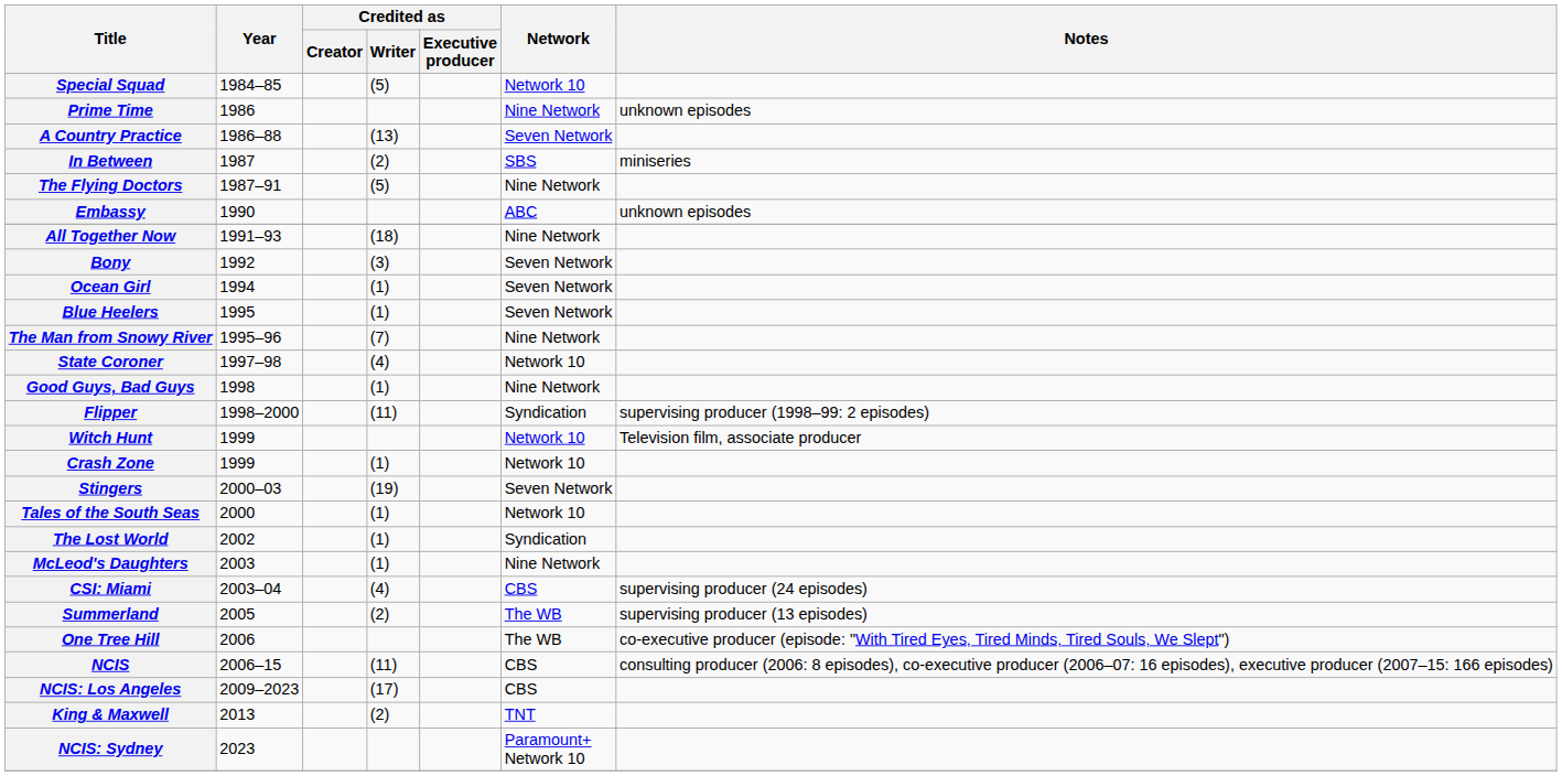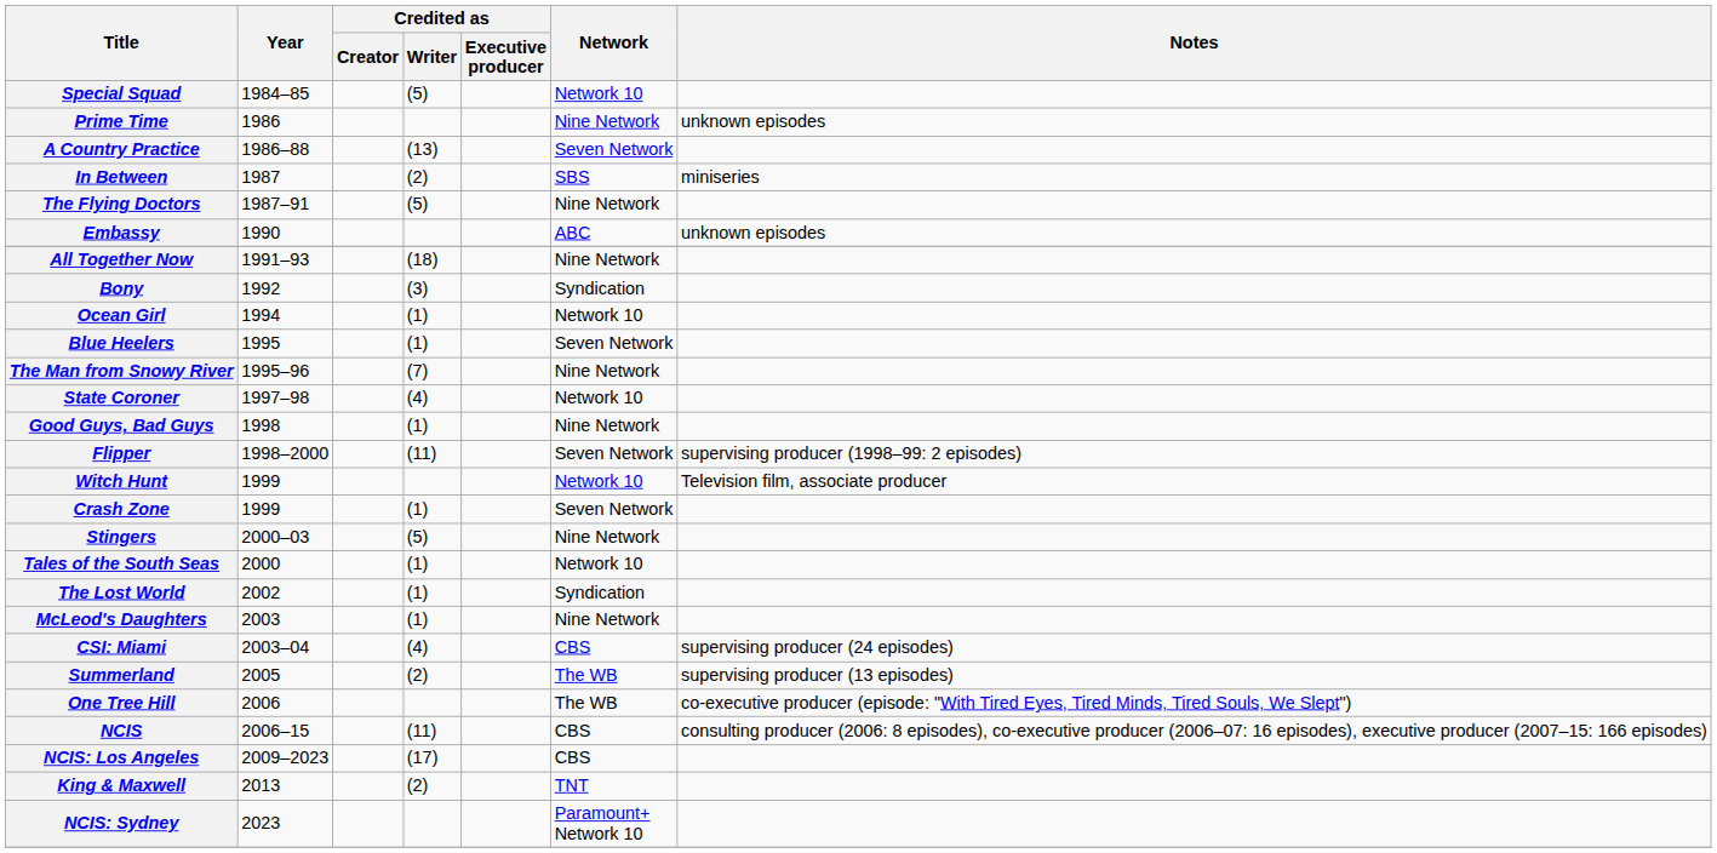 <table class="wikitable plainrowheaders sortable">
 <tr>
 <th rowspan="2" scope="col">Title</th>
 <th rowspan="2" scope="col">Year</th>
 <th colspan="3" scope="col">Credited as</th>
 <th rowspan="2" scope="col">Network</th>
 <th rowspan="2" scope="col" class="unsortable">Notes</th>
 </tr>
 <tr>
 <th>Creator</th>
 <th>Writer</th>
 <th>Executive<br>producer</th>
 </tr>
 <tr>
 <th scope=row><em><a href='#'>Special Squad</a></em></th>
 <td>1984–85</td>
 <td></td>
 <td> (5)</td>
 <td></td>
 <td><a href='#'>Network 10</a></td>
 <td></td>
 </tr>
 <tr>
 <th scope=row><em><a href='#'>Prime Time</a></em></th>
 <td>1986</td>
 <td></td>
 <td></td>
 <td></td>
 <td><a href='#'>Nine Network</a></td>
 <td>unknown episodes</td>
 </tr>
 <tr>
 <th scope=row><em><a href='#'>A Country Practice</a></em></th>
 <td>1986–88</td>
 <td></td>
 <td> (13)</td>
 <td></td>
 <td><a href='#'>Seven Network</a></td>
 <td></td>
 </tr>
 <tr>
 <th scope=row><em><a href='#'>In Between</a></em></th>
 <td>1987</td>
 <td></td>
 <td> (2)</td>
 <td></td>
 <td><a href='#'>SBS</a></td>
 <td>miniseries</td>
 </tr>
 <tr>
 <th scope=row><em><a href='#'>The Flying Doctors</a></em></th>
 <td>1987–91</td>
 <td></td>
 <td> (5)</td>
 <td></td>
 <td>Nine Network</td>
 <td></td>
 </tr>
 <tr>
 <th scope=row><em><a href='#'>Embassy</a></em></th>
 <td>1990</td>
 <td></td>
 <td></td>
 <td></td>
 <td><a href='#'>ABC</a></td>
 <td>unknown episodes</td>
 </tr>
 <tr>
 </tr>
 <tr>
 <th scope=row><em><a href='#'>All Together Now</a></em></th>
 <td>1991–93</td>
 <td></td>
 <td> (18)</td>
 <td></td>
 <td>Nine Network</td>
 <td></td>
 </tr>
 <tr>
 <th scope=row><em><a href='#'>Bony</a></em></th>
 <td>1992</td>
 <td></td>
 <td> (3)</td>
 <td></td>
-<td>Seven Network</td>
+<td>Syndication</td>
 <td></td>
 </tr>
 <tr>
 <th scope=row><em><a href='#'>Ocean Girl</a></em></th>
 <td>1994</td>
 <td></td>
 <td> (1)</td>
 <td></td>
-<td>Seven Network</td>
+<td>Network 10</td>
 <td></td>
 </tr>
 <tr>
 <th scope=row><em><a href='#'>Blue Heelers</a></em></th>
 <td>1995</td>
 <td></td>
 <td> (1)</td>
 <td></td>
 <td>Seven Network</td>
 <td></td>
 </tr>
 <tr>
 <th scope=row><em><a href='#'>The Man from Snowy River</a></em></th>
 <td>1995–96</td>
 <td></td>
 <td> (7)</td>
 <td></td>
 <td>Nine Network</td>
 <td></td>
 </tr>
 <tr>
 <th scope=row><em><a href='#'>State Coroner</a></em></th>
 <td>1997–98</td>
 <td></td>
 <td> (4)</td>
 <td></td>
 <td>Network 10</td>
 <td></td>
 </tr>
 <tr>
 <th scope=row><em><a href='#'>Good Guys, Bad Guys</a></em></th>
 <td>1998</td>
 <td></td>
 <td> (1)</td>
 <td></td>
 <td>Nine Network</td>
 <td></td>
 </tr>
 <tr>
 <th scope=row><em><a href='#'>Flipper</a></em></th>
 <td>1998–2000</td>
 <td></td>
 <td> (11)</td>
 <td></td>
-<td>Syndication</td>
+<td>Seven Network</td>
 <td>supervising producer (1998–99: 2 episodes)</td>
 </tr>
 <tr>
 <th scope=row><em><a href='#'>Witch Hunt</a></em></th>
 <td>1999</td>
 <td></td>
 <td></td>
 <td></td>
 <td><a href='#'>Network 10</a></td>
 <td>Television film, associate producer</td>
 </tr>
 <tr>
 <th scope=row><em><a href='#'>Crash Zone</a></em></th>
 <td>1999</td>
 <td></td>
 <td> (1)</td>
 <td></td>
-<td>Network 10</td>
+<td>Seven Network</td>
 <td></td>
 </tr>
 <tr>
 <th scope=row><em><a href='#'>Stingers</a></em></th>
 <td>2000–03</td>
 <td></td>
-<td> (19)</td>
+<td> (5)</td>
 <td></td>
-<td>Seven Network</td>
+<td>Nine Network</td>
 <td></td>
 </tr>
 <tr>
 <th scope=row><em><a href='#'>Tales of the South Seas</a></em></th>
 <td>2000</td>
 <td></td>
 <td> (1)</td>
 <td></td>
 <td>Network 10</td>
 <td></td>
 </tr>
 <tr>
 <th scope=row><em><a href='#'>The Lost World</a></em></th>
 <td>2002</td>
 <td></td>
 <td> (1)</td>
 <td></td>
 <td>Syndication</td>
 <td></td>
 </tr>
 <tr>
 <th scope=row><em><a href='#'>McLeod's Daughters</a></em></th>
 <td>2003</td>
 <td></td>
 <td> (1)</td>
 <td></td>
 <td>Nine Network</td>
 <td></td>
 </tr>
 <tr>
 <th scope=row><em><a href='#'>CSI: Miami</a></em></th>
 <td>2003–04</td>
 <td></td>
 <td> (4)</td>
 <td></td>
 <td><a href='#'>CBS</a></td>
 <td>supervising producer (24 episodes)</td>
 </tr>
 <tr>
 <th scope=row><em><a href='#'>Summerland</a></em></th>
 <td>2005</td>
 <td></td>
 <td> (2)</td>
 <td></td>
 <td><a href='#'>The WB</a></td>
 <td>supervising producer (13 episodes)</td>
 </tr>
 <tr>
 <th scope=row><em><a href='#'>One Tree Hill</a></em></th>
 <td>2006</td>
 <td></td>
 <td></td>
 <td></td>
 <td>The WB</td>
 <td>co-executive producer (episode: "<a href='#'>With Tired Eyes, Tired Minds, Tired Souls, We Slept</a>")</td>
 </tr>
 <tr>
 <th scope=row><em><a href='#'>NCIS</a></em></th>
 <td>2006–15</td>
 <td></td>
 <td> (11)</td>
 <td></td>
 <td>CBS</td>
 <td>consulting producer (2006: 8 episodes), co-executive producer (2006–07: 16 episodes), executive producer (2007–15: 166 episodes)</td>
 </tr>
 <tr>
 <th scope=row><em><a href='#'>NCIS: Los Angeles</a></em></th>
 <td>2009–2023</td>
 <td></td>
 <td> (17)</td>
 <td></td>
 <td>CBS</td>
 <td></td>
 </tr>
 <tr>
 <th scope=row><em><a href='#'>King & Maxwell</a></em></th>
 <td>2013</td>
 <td></td>
 <td> (2)</td>
 <td></td>
 <td><a href='#'>TNT</a></td>
 <td></td>
 </tr>
 <tr>
 <th scope=row><em><a href='#'>NCIS: Sydney</a></em></th>
 <td>2023</td>
 <td></td>
 <td></td>
 <td></td>
 <td><a href='#'>Paramount+</a><br>Network 10</td>
 <td></td>
 </tr>
 <tr>
 </tr>
 </table>
